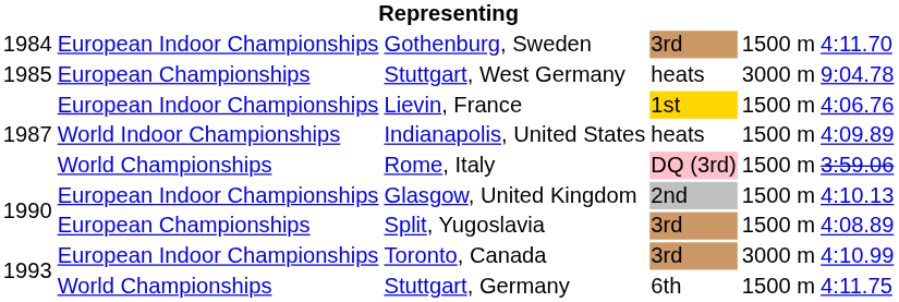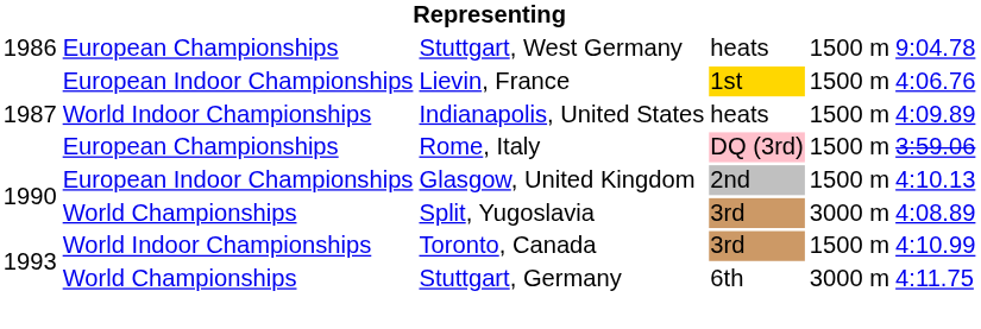 <table>
 <tr>
 <th colspan="6">Representing </th>
 </tr>
 <tr>
-<td>1984</td>
-<td><a href='#'>European Indoor Championships</a></td>
-<td><a href='#'>Gothenburg</a>, Sweden</td>
-<td bgcolor=cc9966>3rd</td>
-<td>1500 m</td>
-<td><a href='#'>4:11.70</a></td>
-</tr>
-<tr>
-<td>1985</td>
+<td>1986</td>
 <td><a href='#'>European Championships</a></td>
 <td><a href='#'>Stuttgart</a>, West Germany</td>
 <td>heats</td>
-<td>3000 m</td>
+<td>1500 m</td>
 <td><a href='#'>9:04.78</a></td>
 </tr>
 <tr>
 <td rowspan=3>1987</td>
 <td><a href='#'>European Indoor Championships</a></td>
 <td><a href='#'>Lievin</a>, France</td>
 <td bgcolor=gold>1st</td>
 <td>1500 m</td>
 <td><a href='#'>4:06.76</a></td>
 </tr>
 <tr>
 <td><a href='#'>World Indoor Championships</a></td>
 <td><a href='#'>Indianapolis</a>, United States</td>
 <td>heats</td>
 <td>1500 m</td>
 <td><a href='#'>4:09.89</a></td>
 </tr>
 <tr>
-<td><a href='#'>World Championships</a></td>
+<td><a href='#'>European Championships</a></td>
 <td><a href='#'>Rome</a>, Italy</td>
 <td bgcolor=pink>DQ (3rd)</td>
 <td>1500 m</td>
 <td><a href='#'><s>3:59.06</s></a></td>
 </tr>
 <tr>
 <td rowspan=2>1990</td>
 <td><a href='#'>European Indoor Championships</a></td>
 <td><a href='#'>Glasgow</a>, United Kingdom</td>
 <td bgcolor=silver>2nd</td>
 <td>1500 m</td>
 <td><a href='#'>4:10.13</a></td>
 </tr>
 <tr>
-<td><a href='#'>European Championships</a></td>
+<td><a href='#'>World Championships</a></td>
 <td><a href='#'>Split</a>, Yugoslavia</td>
 <td bgcolor=cc9966>3rd</td>
-<td>1500 m</td>
+<td>3000 m</td>
 <td><a href='#'>4:08.89</a></td>
 </tr>
 <tr>
 <td rowspan=2>1993</td>
-<td><a href='#'>European Indoor Championships</a></td>
+<td><a href='#'>World Indoor Championships</a></td>
 <td><a href='#'>Toronto</a>, Canada</td>
 <td bgcolor=cc9966>3rd</td>
-<td>3000 m</td>
+<td>1500 m</td>
 <td><a href='#'>4:10.99</a></td>
 </tr>
 <tr>
 <td><a href='#'>World Championships</a></td>
 <td><a href='#'>Stuttgart</a>, Germany</td>
 <td>6th</td>
-<td>1500 m</td>
+<td>3000 m</td>
 <td><a href='#'>4:11.75</a></td>
 </tr>
 </table>
